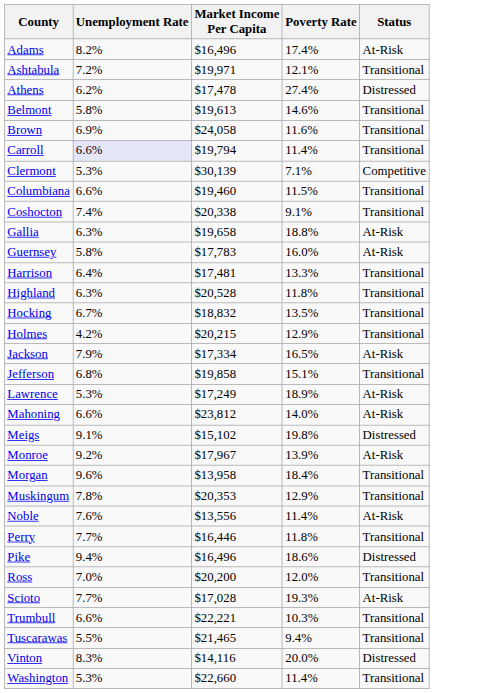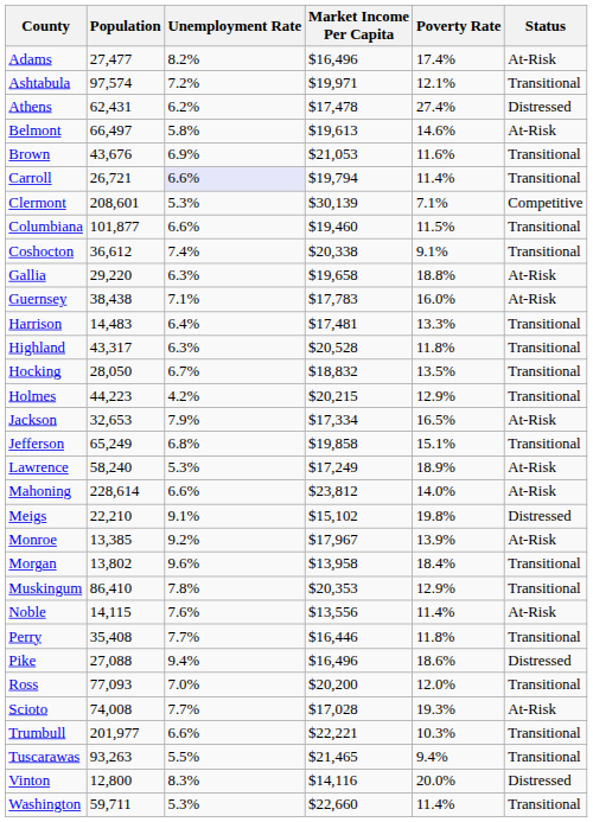 <table class="wikitable sortable">
 <tr>
 <th>County</th>
+<th>Population</th>
 <th>Unemployment Rate</th>
 <th>Market Income<br> Per Capita</th>
 <th>Poverty Rate</th>
 <th>Status</th>
 </tr>
 <tr>
 <td><a href='#'>Adams</a></td>
+<td>27,477</td>
 <td>8.2%</td>
 <td>$16,496</td>
 <td>17.4%</td>
 <td>At-Risk</td>
 </tr>
 <tr>
 <td><a href='#'>Ashtabula</a></td>
+<td>97,574</td>
 <td>7.2%</td>
 <td>$19,971</td>
 <td>12.1%</td>
 <td>Transitional</td>
 </tr>
 <tr>
 <td><a href='#'>Athens</a></td>
+<td>62,431</td>
 <td>6.2%</td>
 <td>$17,478</td>
 <td>27.4%</td>
 <td>Distressed</td>
 </tr>
 <tr>
 <td><a href='#'>Belmont</a></td>
+<td>66,497</td>
 <td>5.8%</td>
 <td>$19,613</td>
 <td>14.6%</td>
-<td>Transitional</td>
+<td>At-Risk</td>
 </tr>
 <tr>
 <td><a href='#'>Brown</a></td>
+<td>43,676</td>
 <td>6.9%</td>
-<td>$24,058</td>
+<td>$21,053</td>
 <td>11.6%</td>
 <td>Transitional</td>
 </tr>
 <tr>
 <td><a href='#'>Carroll</a></td>
+<td>26,721</td>
 <td style="background: lavender;">6.6%</td>
 <td>$19,794</td>
 <td>11.4%</td>
 <td>Transitional</td>
 </tr>
 <tr>
 <td><a href='#'>Clermont</a></td>
+<td>208,601</td>
 <td>5.3%</td>
 <td>$30,139</td>
 <td>7.1%</td>
 <td>Competitive</td>
 </tr>
 <tr>
 <td><a href='#'>Columbiana</a></td>
+<td>101,877</td>
 <td>6.6%</td>
 <td>$19,460</td>
 <td>11.5%</td>
 <td>Transitional</td>
 </tr>
 <tr>
 <td><a href='#'>Coshocton</a></td>
+<td>36,612</td>
 <td>7.4%</td>
 <td>$20,338</td>
 <td>9.1%</td>
 <td>Transitional</td>
 </tr>
 <tr>
 <td><a href='#'>Gallia</a></td>
+<td>29,220</td>
 <td>6.3%</td>
 <td>$19,658</td>
 <td>18.8%</td>
 <td>At-Risk</td>
 </tr>
 <tr>
 <td><a href='#'>Guernsey</a></td>
-<td>5.8%</td>
+<td>38,438</td>
+<td>7.1%</td>
 <td>$17,783</td>
 <td>16.0%</td>
 <td>At-Risk</td>
 </tr>
 <tr>
 <td><a href='#'>Harrison</a></td>
+<td>14,483</td>
 <td>6.4%</td>
 <td>$17,481</td>
 <td>13.3%</td>
 <td>Transitional</td>
 </tr>
 <tr>
 <td><a href='#'>Highland</a></td>
+<td>43,317</td>
 <td>6.3%</td>
 <td>$20,528</td>
 <td>11.8%</td>
 <td>Transitional</td>
 </tr>
 <tr>
 <td><a href='#'>Hocking</a></td>
+<td>28,050</td>
 <td>6.7%</td>
 <td>$18,832</td>
 <td>13.5%</td>
 <td>Transitional</td>
 </tr>
 <tr>
 <td><a href='#'>Holmes</a></td>
+<td>44,223</td>
 <td>4.2%</td>
 <td>$20,215</td>
 <td>12.9%</td>
 <td>Transitional</td>
 </tr>
 <tr>
 <td><a href='#'>Jackson</a></td>
+<td>32,653</td>
 <td>7.9%</td>
 <td>$17,334</td>
 <td>16.5%</td>
 <td>At-Risk</td>
 </tr>
 <tr>
 <td><a href='#'>Jefferson</a></td>
+<td>65,249</td>
 <td>6.8%</td>
 <td>$19,858</td>
 <td>15.1%</td>
 <td>Transitional</td>
 </tr>
 <tr>
 <td><a href='#'>Lawrence</a></td>
+<td>58,240</td>
 <td>5.3%</td>
 <td>$17,249</td>
 <td>18.9%</td>
 <td>At-Risk</td>
 </tr>
 <tr>
 <td><a href='#'>Mahoning</a></td>
+<td>228,614</td>
 <td>6.6%</td>
 <td>$23,812</td>
 <td>14.0%</td>
 <td>At-Risk</td>
 </tr>
 <tr>
 <td><a href='#'>Meigs</a></td>
+<td>22,210</td>
 <td>9.1%</td>
 <td>$15,102</td>
 <td>19.8%</td>
 <td>Distressed</td>
 </tr>
 <tr>
 <td><a href='#'>Monroe</a></td>
+<td>13,385</td>
 <td>9.2%</td>
 <td>$17,967</td>
 <td>13.9%</td>
 <td>At-Risk</td>
 </tr>
 <tr>
 <td><a href='#'>Morgan</a></td>
+<td>13,802</td>
 <td>9.6%</td>
 <td>$13,958</td>
 <td>18.4%</td>
 <td>Transitional</td>
 </tr>
 <tr>
 <td><a href='#'>Muskingum</a></td>
+<td>86,410</td>
 <td>7.8%</td>
 <td>$20,353</td>
 <td>12.9%</td>
 <td>Transitional</td>
 </tr>
 <tr>
 <td><a href='#'>Noble</a></td>
+<td>14,115</td>
 <td>7.6%</td>
 <td>$13,556</td>
 <td>11.4%</td>
 <td>At-Risk</td>
 </tr>
 <tr>
 <td><a href='#'>Perry</a></td>
+<td>35,408</td>
 <td>7.7%</td>
 <td>$16,446</td>
 <td>11.8%</td>
 <td>Transitional</td>
 </tr>
 <tr>
 <td><a href='#'>Pike</a></td>
+<td>27,088</td>
 <td>9.4%</td>
 <td>$16,496</td>
 <td>18.6%</td>
 <td>Distressed</td>
 </tr>
 <tr>
 <td><a href='#'>Ross</a></td>
+<td>77,093</td>
 <td>7.0%</td>
 <td>$20,200</td>
 <td>12.0%</td>
 <td>Transitional</td>
 </tr>
 <tr>
 <td><a href='#'>Scioto</a></td>
+<td>74,008</td>
 <td>7.7%</td>
 <td>$17,028</td>
 <td>19.3%</td>
 <td>At-Risk</td>
 </tr>
 <tr>
 <td><a href='#'>Trumbull</a></td>
+<td>201,977</td>
 <td>6.6%</td>
 <td>$22,221</td>
 <td>10.3%</td>
 <td>Transitional</td>
 </tr>
 <tr>
 <td><a href='#'>Tuscarawas</a></td>
+<td>93,263</td>
 <td>5.5%</td>
 <td>$21,465</td>
 <td>9.4%</td>
 <td>Transitional</td>
 </tr>
 <tr>
 <td><a href='#'>Vinton</a></td>
+<td>12,800</td>
 <td>8.3%</td>
 <td>$14,116</td>
 <td>20.0%</td>
 <td>Distressed</td>
 </tr>
 <tr>
 <td><a href='#'>Washington</a></td>
+<td>59,711</td>
 <td>5.3%</td>
 <td>$22,660</td>
 <td>11.4%</td>
 <td>Transitional</td>
 </tr>
 </table>
